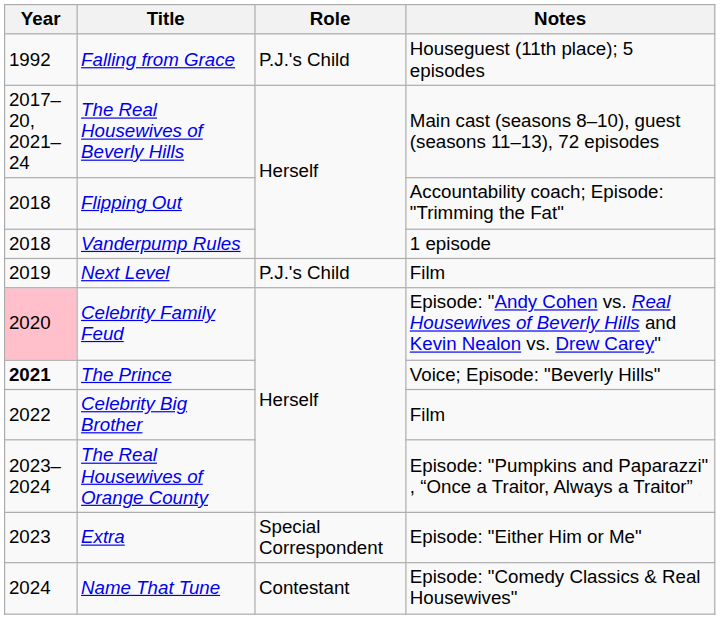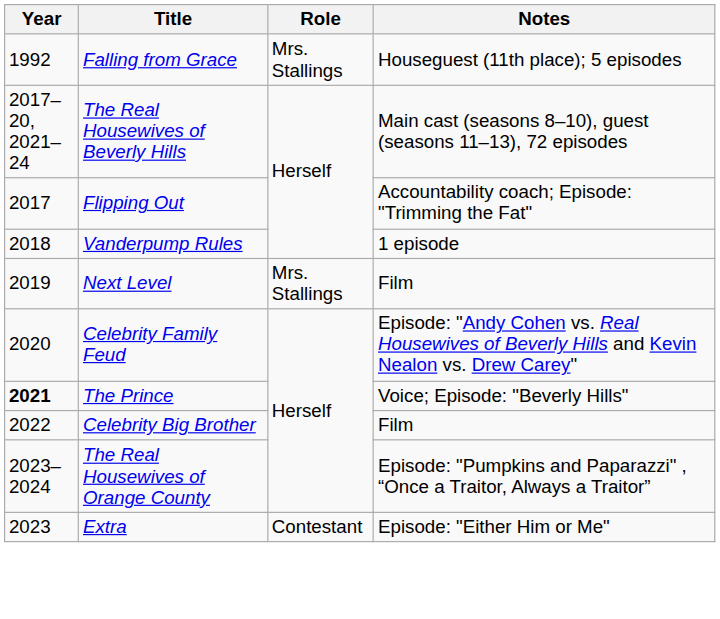 <table class="wikitable">
 <tr>
 <th>Year</th>
 <th>Title</th>
 <th>Role</th>
 <th>Notes</th>
 </tr>
 <tr>
 <td>1992</td>
 <td><em><a href='#'>Falling from Grace</a></em></td>
-<td>P.J.'s Child</td>
+<td>Mrs. Stallings</td>
 <td>Houseguest (11th place); 5 episodes</td>
 </tr>
 <tr>
 <td>2017–20,<br>2021–24</td>
 <td><em><a href='#'>The Real Housewives of Beverly Hills</a></em></td>
 <td rowspan="3">Herself</td>
 <td>Main cast (seasons 8–10), guest (seasons 11–13), 72 episodes</td>
 </tr>
 <tr>
-<td>2018</td>
+<td>2017</td>
 <td><em><a href='#'>Flipping Out</a></em></td>
 <td>Accountability coach; Episode: "Trimming the Fat"</td>
 </tr>
 <tr>
 <td>2018</td>
 <td><em><a href='#'>Vanderpump Rules</a></em></td>
 <td>1 episode</td>
 </tr>
 <tr>
 <td>2019</td>
 <td><em><a href='#'>Next Level</a></em></td>
-<td>P.J.'s Child</td>
+<td>Mrs. Stallings</td>
 <td>Film</td>
 </tr>
 <tr>
-<td style="background: pink;">2020</td>
+<td>2020</td>
 <td><em><a href='#'>Celebrity Family Feud</a></em></td>
 <td rowspan="4">Herself</td>
 <td>Episode: "<a href='#'>Andy Cohen</a> vs. <em><a href='#'>Real Housewives of Beverly Hills</a></em> and <a href='#'>Kevin Nealon</a> vs. <a href='#'>Drew Carey</a>"</td>
 </tr>
 <tr>
 <td><strong>2021</strong></td>
 <td><em><a href='#'>The Prince</a></em></td>
 <td>Voice; Episode: "Beverly Hills"</td>
 </tr>
 <tr>
 <td>2022</td>
 <td><em><a href='#'>Celebrity Big Brother</a></em></td>
 <td>Film</td>
 </tr>
 <tr>
 <td>2023–2024</td>
 <td><em><a href='#'>The Real Housewives of Orange County</a></em></td>
 <td>Episode: "Pumpkins and Paparazzi" , “Once a Traitor, Always a Traitor”</td>
 </tr>
 <tr>
 <td>2023</td>
 <td><em><a href='#'>Extra</a></em></td>
-<td>Special Correspondent</td>
+<td>Contestant</td>
 <td>Episode: "Either Him or Me"</td>
 </tr>
-<tr>
-<td>2024</td>
-<td><em><a href='#'>Name That Tune</a></em></td>
-<td>Contestant</td>
-<td>Episode: "Comedy Classics & Real Housewives"</td>
-</tr>
 </table>
